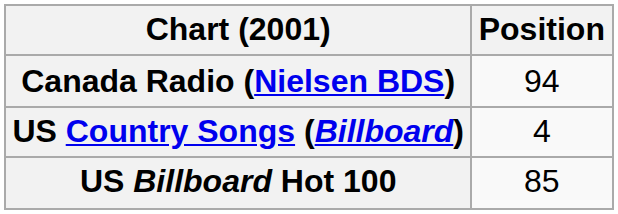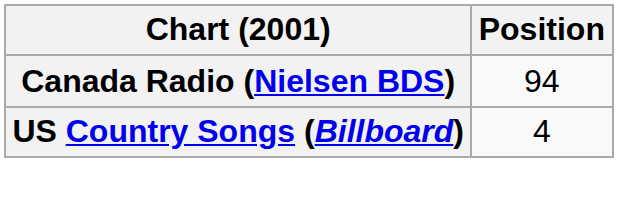 <table class="wikitable plainrowheaders sortable">
 <tr>
 <th scope="col">Chart (2001)</th>
 <th scope="col">Position</th>
 </tr>
 <tr>
 <th scope="row">Canada Radio (<a href='#'>Nielsen BDS</a>)</th>
 <td align="center">94</td>
 </tr>
 <tr>
 <th scope="row">US <a href='#'>Country Songs</a> (<em><a href='#'>Billboard</a></em>)</th>
 <td align="center">4</td>
 </tr>
-<tr>
-<th scope="row">US <em>Billboard</em> Hot 100</th>
-<td align="center">85</td>
-</tr>
 </table>
